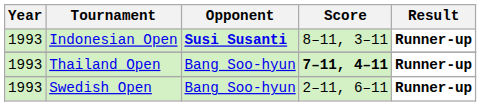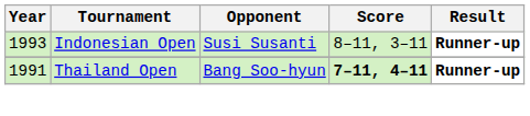 <table class="sortable wikitable" style="font-size: 90%;">
 <tr>
 <th>Year</th>
 <th>Tournament</th>
 <th>Opponent</th>
 <th>Score</th>
 <th>Result</th>
 </tr>
 <tr style="background:#D4F1C5">
 <td align="center">1993</td>
 <td align="left"><a href='#'>Indonesian Open</a></td>
-<td align="left"><strong> <a href='#'>Susi Susanti</a></strong></td>
+<td align="left"> <a href='#'>Susi Susanti</a></td>
 <td align="left">8–11, 3–11</td>
 <td style="text-align:left; background:white"> <strong>Runner-up</strong></td>
 </tr>
 <tr>
 </tr>
 <tr style="background:#D4F1C5">
-<td align="center">1993</td>
+<td align="center">1991</td>
 <td align="left"><a href='#'>Thailand Open</a></td>
 <td align="left"> <a href='#'>Bang Soo-hyun</a></td>
 <td align="left"><strong>7–11, 4–11</strong></td>
 <td style="text-align:left; background:white"> <strong>Runner-up</strong></td>
 </tr>
 <tr>
 </tr>
-<tr style="background:#D4F1C5">
-<td align="center">1993</td>
-<td align="left"><a href='#'>Swedish Open</a></td>
-<td align="left"> <a href='#'>Bang Soo-hyun</a></td>
-<td align="left">2–11, 6–11</td>
-<td style="text-align:left; background:white"> <strong>Runner-up</strong></td>
-</tr>
 </table>
